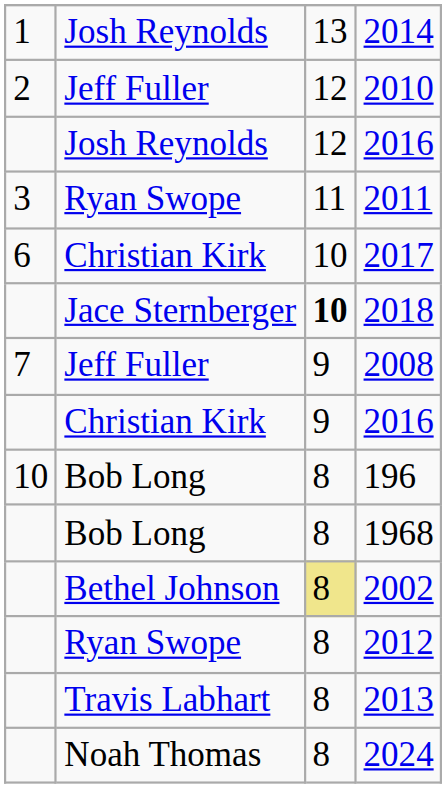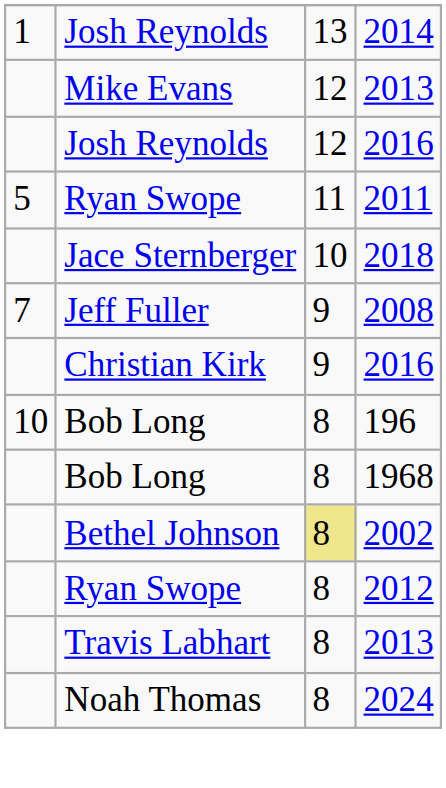 <table class="wikitable">
 <tr>
 </tr>
 <tr>
 <td>1</td>
 <td><a href='#'>Josh Reynolds</a></td>
 <td>13</td>
 <td><a href='#'>2014</a></td>
 </tr>
 <tr>
-<td>2</td>
-<td><a href='#'>Jeff Fuller</a></td>
+<td></td>
+<td><a href='#'>Mike Evans</a></td>
 <td>12</td>
-<td><a href='#'>2010</a></td>
+<td><a href='#'>2013</a></td>
 </tr>
 <tr>
 <td></td>
 <td><a href='#'>Josh Reynolds</a></td>
 <td>12</td>
 <td><a href='#'>2016</a></td>
 </tr>
 <tr>
-<td>3</td>
+<td>5</td>
 <td><a href='#'>Ryan Swope</a></td>
 <td>11</td>
 <td><a href='#'>2011</a></td>
 </tr>
 <tr>
-<td>6</td>
-<td><a href='#'>Christian Kirk</a></td>
-<td>10</td>
-<td><a href='#'>2017</a></td>
-</tr>
-<tr>
 <td></td>
 <td><a href='#'>Jace Sternberger</a></td>
-<td><strong>10</strong></td>
+<td>10</td>
 <td><a href='#'>2018</a></td>
 </tr>
 <tr>
 <td>7</td>
 <td><a href='#'>Jeff Fuller</a></td>
 <td>9</td>
 <td><a href='#'>2008</a></td>
 </tr>
 <tr>
 <td></td>
 <td><a href='#'>Christian Kirk</a></td>
 <td>9</td>
 <td><a href='#'>2016</a></td>
 </tr>
 <tr>
 <td>10</td>
 <td>Bob Long</td>
 <td>8</td>
 <td>196</td>
 </tr>
 <tr>
 <td></td>
 <td>Bob Long</td>
 <td>8</td>
 <td>1968</td>
 </tr>
 <tr>
 <td></td>
 <td><a href='#'>Bethel Johnson</a></td>
 <td style="background: khaki;">8</td>
 <td><a href='#'>2002</a></td>
 </tr>
 <tr>
 <td></td>
 <td><a href='#'>Ryan Swope</a></td>
 <td>8</td>
 <td><a href='#'>2012</a></td>
 </tr>
 <tr>
 <td></td>
 <td><a href='#'>Travis Labhart</a></td>
 <td>8</td>
 <td><a href='#'>2013</a></td>
 </tr>
 <tr>
 <td></td>
 <td>Noah Thomas</td>
 <td>8</td>
 <td><a href='#'>2024</a></td>
 </tr>
 </table>
